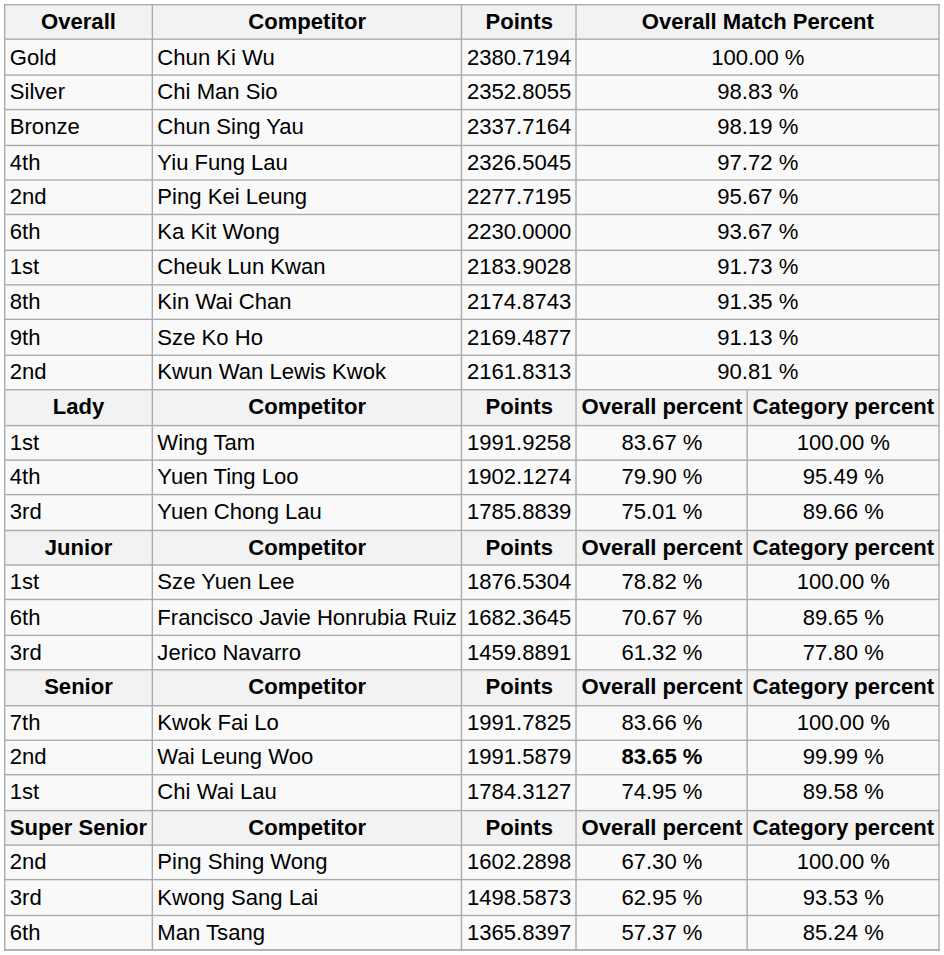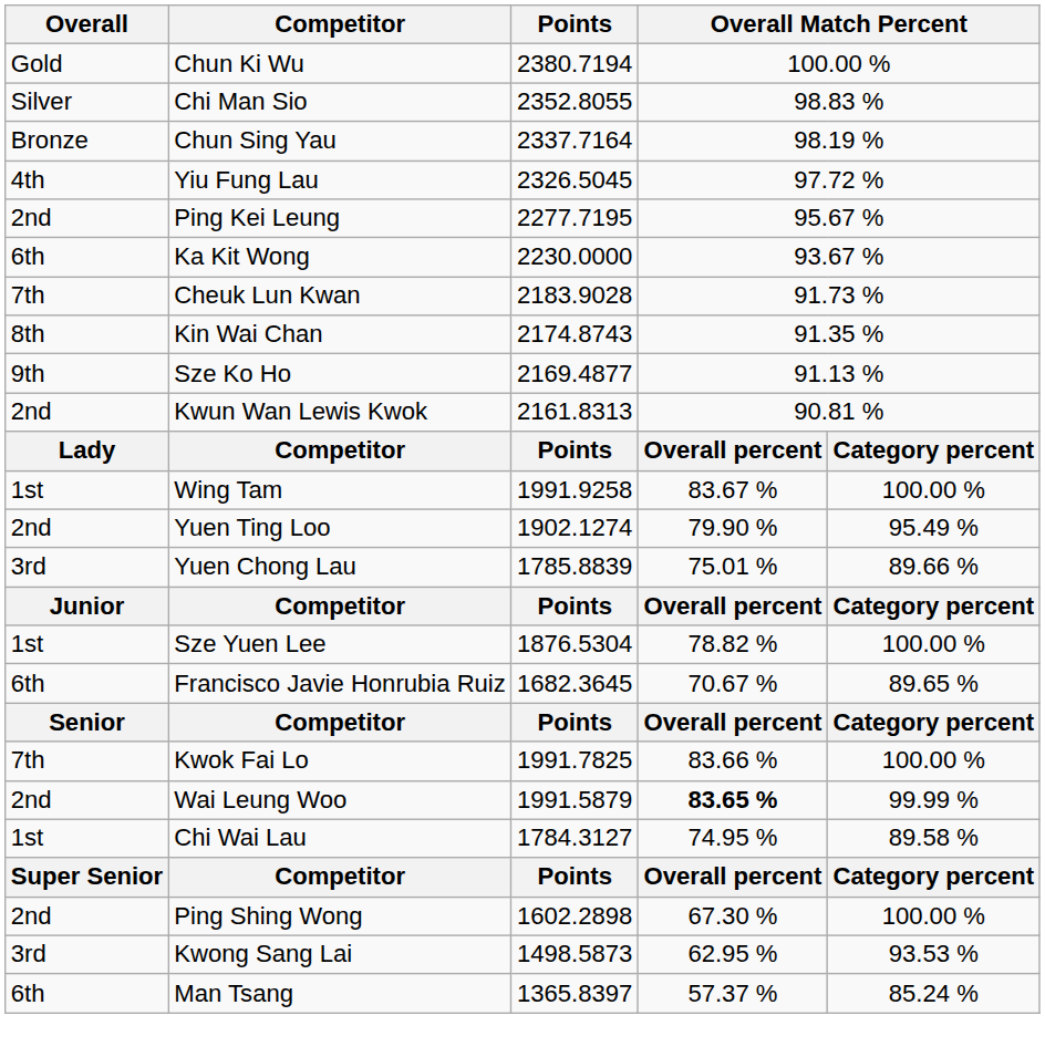 <table class="wikitable" style="text-align: left;">
 <tr>
 <th>Overall</th>
 <th>Competitor</th>
 <th>Points</th>
 <th colspan="2">Overall Match Percent</th>
 </tr>
 <tr>
 <td> Gold</td>
 <td> Chun Ki Wu</td>
 <td>2380.7194</td>
 <td colspan="2" style="text-align: center;">100.00 %</td>
 </tr>
 <tr>
 <td> Silver</td>
 <td> Chi Man Sio</td>
 <td>2352.8055</td>
 <td colspan="2" style="text-align: center;">98.83 %</td>
 </tr>
 <tr>
 <td> Bronze</td>
 <td> Chun Sing Yau</td>
 <td>2337.7164</td>
 <td colspan="2" style="text-align: center;">98.19 %</td>
 </tr>
 <tr>
 <td>4th</td>
 <td> Yiu Fung Lau</td>
 <td>2326.5045</td>
 <td colspan="2" style="text-align: center;">97.72 %</td>
 </tr>
 <tr>
 <td>2nd</td>
 <td> Ping Kei Leung</td>
 <td>2277.7195</td>
 <td colspan="2" style="text-align: center;">95.67 %</td>
 </tr>
 <tr>
 <td>6th</td>
 <td> Ka Kit Wong</td>
 <td>2230.0000</td>
 <td colspan="2" style="text-align: center;">93.67 %</td>
 </tr>
 <tr>
-<td>1st</td>
+<td>7th</td>
 <td> Cheuk Lun Kwan</td>
 <td>2183.9028</td>
 <td colspan="2" style="text-align: center;">91.73 %</td>
 </tr>
 <tr>
 <td>8th</td>
 <td> Kin Wai Chan</td>
 <td>2174.8743</td>
 <td colspan="2" style="text-align: center;">91.35 %</td>
 </tr>
 <tr>
 <td>9th</td>
 <td> Sze Ko Ho</td>
 <td>2169.4877</td>
 <td colspan="2" style="text-align: center;">91.13 %</td>
 </tr>
 <tr>
 <td>2nd</td>
 <td> Kwun Wan Lewis Kwok</td>
 <td>2161.8313</td>
 <td colspan="2" style="text-align: center;">90.81 %</td>
 </tr>
 <tr>
 <th>Lady</th>
 <th>Competitor</th>
 <th>Points</th>
 <th>Overall percent</th>
 <th>Category percent</th>
 </tr>
 <tr>
 <td>1st</td>
 <td> Wing Tam</td>
 <td>1991.9258</td>
 <td style="text-align: center;">83.67 %</td>
 <td style="text-align: center;">100.00 %</td>
 </tr>
 <tr>
-<td>4th</td>
+<td>2nd</td>
 <td> Yuen Ting Loo</td>
 <td>1902.1274</td>
 <td style="text-align: center;">79.90 %</td>
 <td style="text-align: center;">95.49 %</td>
 </tr>
 <tr>
 <td>3rd</td>
 <td> Yuen Chong Lau</td>
 <td>1785.8839</td>
 <td style="text-align: center;">75.01 %</td>
 <td style="text-align: center;">89.66 %</td>
 </tr>
 <tr>
 <th>Junior</th>
 <th>Competitor</th>
 <th>Points</th>
 <th>Overall percent</th>
 <th>Category percent</th>
 </tr>
 <tr>
 <td>1st</td>
 <td> Sze Yuen Lee</td>
 <td>1876.5304</td>
 <td style="text-align: center;">78.82 %</td>
 <td style="text-align: center;">100.00 %</td>
 </tr>
 <tr>
 <td>6th</td>
 <td> Francisco Javie Honrubia Ruiz</td>
 <td>1682.3645</td>
 <td style="text-align: center;">70.67 %</td>
 <td style="text-align: center;">89.65 %</td>
-</tr>
-<tr>
-<td>3rd</td>
-<td> Jerico Navarro</td>
-<td>1459.8891</td>
-<td style="text-align: center;">61.32 %</td>
-<td style="text-align: center;">77.80 %</td>
 </tr>
 <tr>
 <th>Senior</th>
 <th>Competitor</th>
 <th>Points</th>
 <th>Overall percent</th>
 <th>Category percent</th>
 </tr>
 <tr>
 <td>7th</td>
 <td> Kwok Fai Lo</td>
 <td>1991.7825</td>
 <td style="text-align: center;">83.66 %</td>
 <td style="text-align: center;">100.00 %</td>
 </tr>
 <tr>
 <td>2nd</td>
 <td> Wai Leung Woo</td>
 <td>1991.5879</td>
 <td style="text-align: center;"><strong>83.65 %</strong></td>
 <td style="text-align: center;">99.99 %</td>
 </tr>
 <tr>
 <td>1st</td>
 <td> Chi Wai Lau</td>
 <td>1784.3127</td>
 <td style="text-align: center;">74.95 %</td>
 <td style="text-align: center;">89.58 %</td>
 </tr>
 <tr>
 <th>Super Senior</th>
 <th>Competitor</th>
 <th>Points</th>
 <th>Overall percent</th>
 <th>Category percent</th>
 </tr>
 <tr>
 <td>2nd</td>
 <td> Ping Shing Wong</td>
 <td>1602.2898</td>
 <td style="text-align: center;">67.30 %</td>
 <td style="text-align: center;">100.00 %</td>
 </tr>
 <tr>
 <td>3rd</td>
 <td> Kwong Sang Lai</td>
 <td>1498.5873</td>
 <td style="text-align: center;">62.95 %</td>
 <td style="text-align: center;">93.53 %</td>
 </tr>
 <tr>
 <td>6th</td>
 <td> Man Tsang</td>
 <td>1365.8397</td>
 <td style="text-align: center;">57.37 %</td>
 <td style="text-align: center;">85.24 %</td>
 </tr>
 <tr>
 </tr>
 </table>
